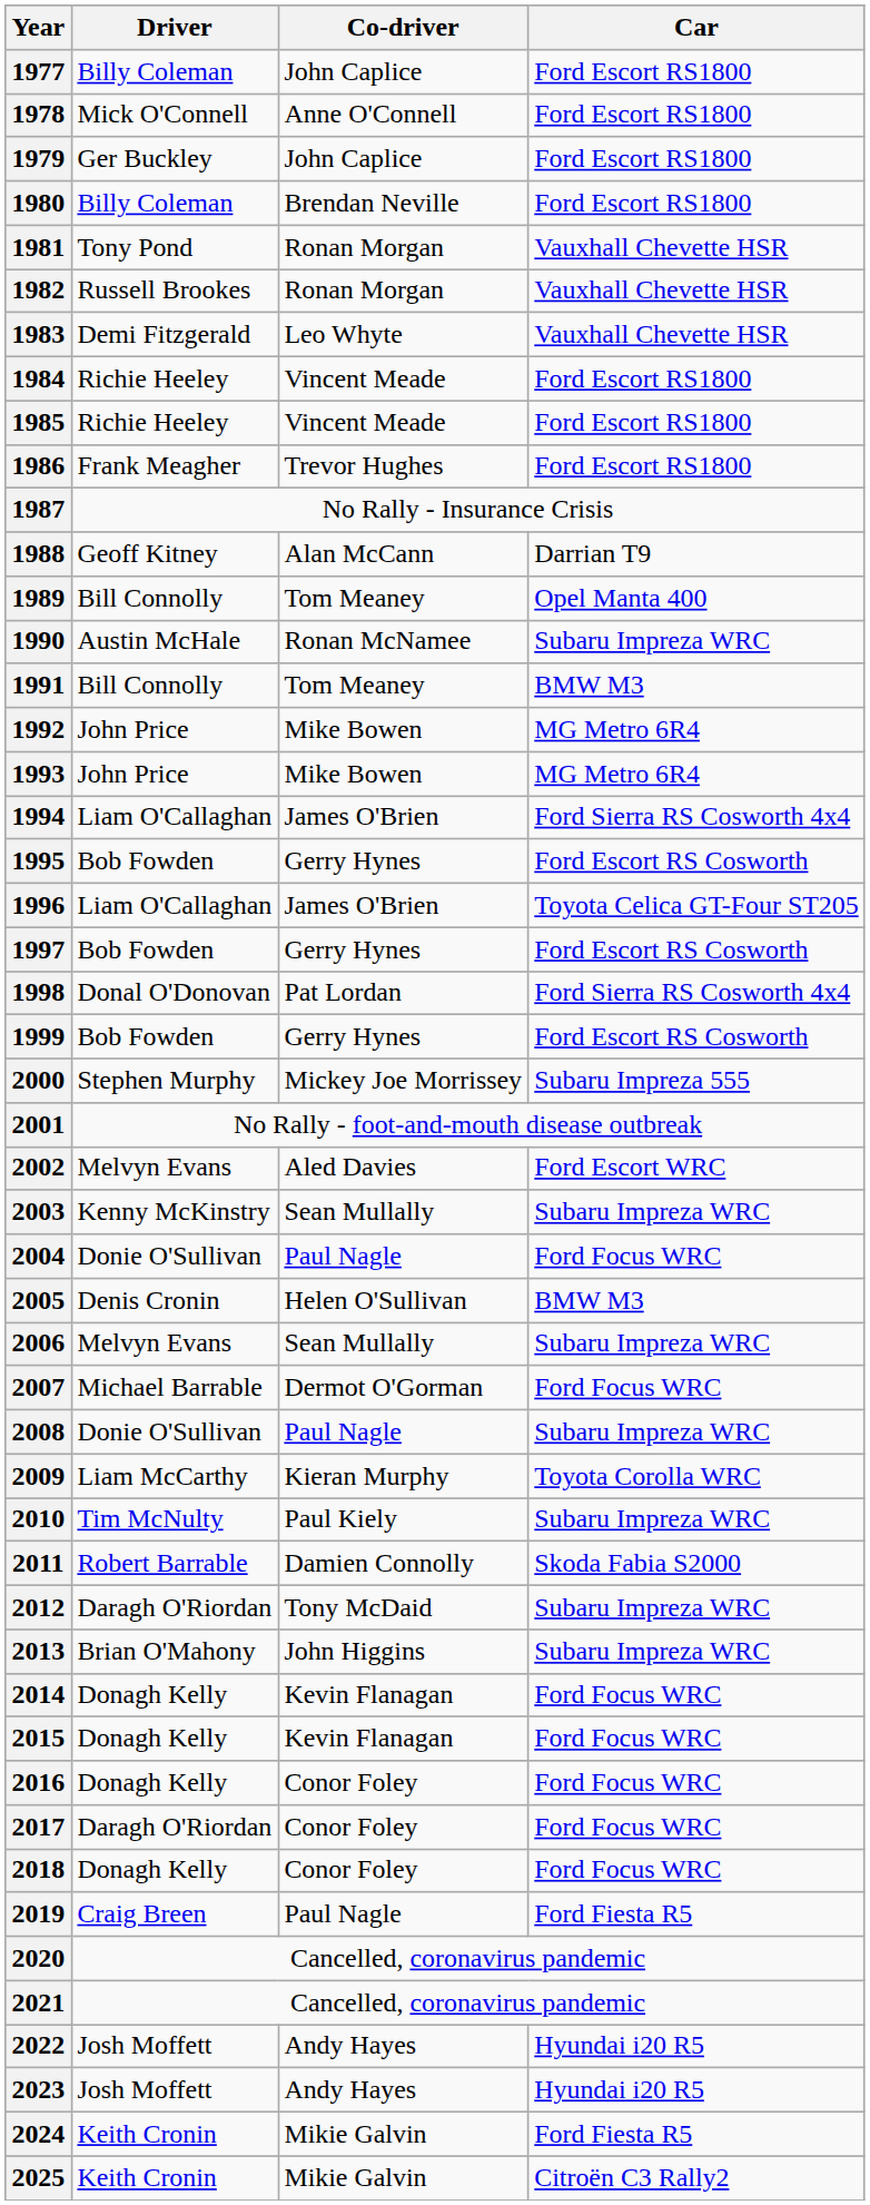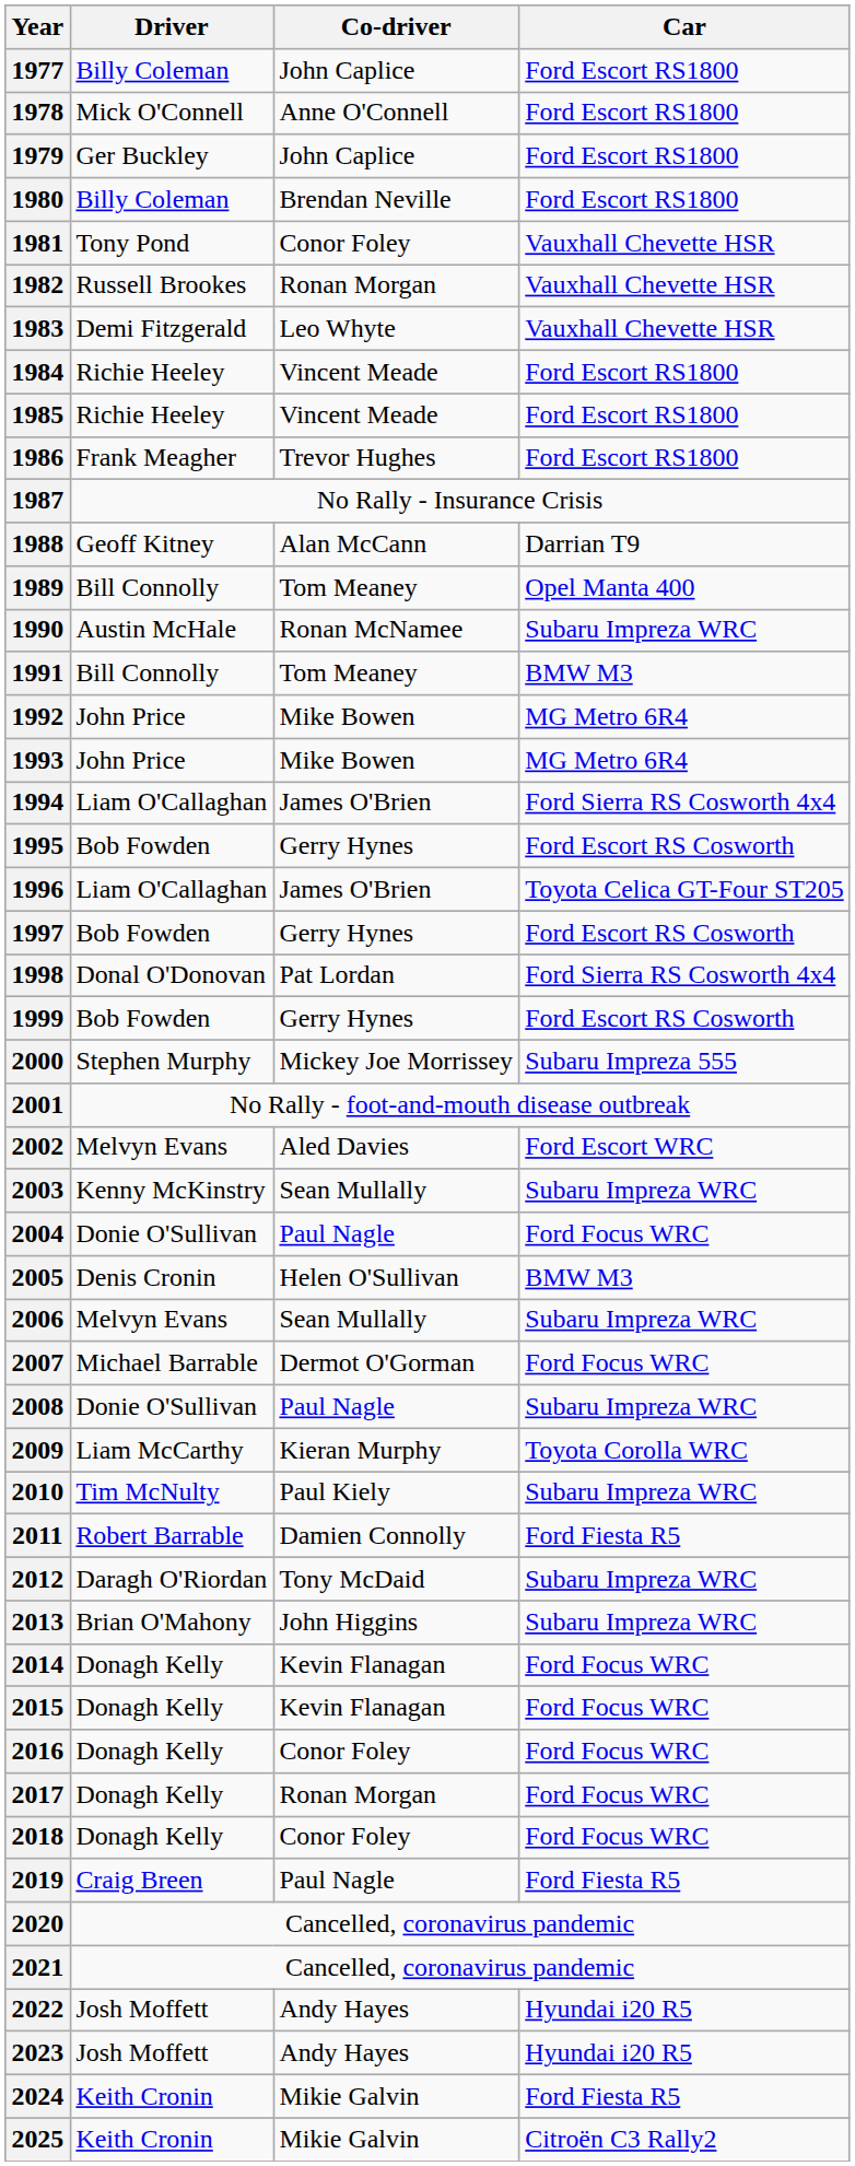 <table class="wikitable" style="font-size:90%;" align=center>
 <tr>
 <th>Year</th>
 <th>Driver</th>
 <th>Co-driver</th>
 <th>Car</th>
 </tr>
 <tr>
 <th>1977</th>
 <td> <a href='#'>Billy Coleman</a></td>
 <td>John Caplice</td>
 <td><a href='#'>Ford Escort RS1800</a></td>
 </tr>
 <tr>
 <th>1978</th>
 <td> Mick O'Connell</td>
 <td>Anne O'Connell</td>
 <td><a href='#'>Ford Escort RS1800</a></td>
 </tr>
 <tr>
 <th>1979</th>
 <td> Ger Buckley</td>
 <td>John Caplice</td>
 <td><a href='#'>Ford Escort RS1800</a></td>
 </tr>
 <tr>
 <th>1980</th>
 <td> <a href='#'>Billy Coleman</a></td>
 <td>Brendan Neville</td>
 <td><a href='#'>Ford Escort RS1800</a></td>
 </tr>
 <tr>
 <th>1981</th>
 <td> Tony Pond</td>
-<td>Ronan Morgan</td>
+<td>Conor Foley</td>
 <td><a href='#'>Vauxhall Chevette HSR</a></td>
 </tr>
 <tr>
 <th>1982</th>
 <td> Russell Brookes</td>
 <td>Ronan Morgan</td>
 <td><a href='#'>Vauxhall Chevette HSR</a></td>
 </tr>
 <tr>
 <th>1983</th>
 <td> Demi Fitzgerald</td>
 <td>Leo Whyte</td>
 <td><a href='#'>Vauxhall Chevette HSR</a></td>
 </tr>
 <tr>
 <th>1984</th>
 <td> Richie Heeley</td>
 <td>Vincent Meade</td>
 <td><a href='#'>Ford Escort RS1800</a></td>
 </tr>
 <tr>
 <th>1985</th>
 <td> Richie Heeley</td>
 <td>Vincent Meade</td>
 <td><a href='#'>Ford Escort RS1800</a></td>
 </tr>
 <tr>
 <th>1986</th>
 <td> Frank Meagher</td>
 <td>Trevor Hughes</td>
 <td><a href='#'>Ford Escort RS1800</a></td>
 </tr>
 <tr>
 <th>1987</th>
 <td align=center colspan=3>No Rally - Insurance Crisis</td>
 </tr>
 <tr>
 <th>1988</th>
 <td> Geoff Kitney</td>
 <td>Alan McCann</td>
 <td>Darrian T9</td>
 </tr>
 <tr>
 <th>1989</th>
 <td> Bill Connolly</td>
 <td>Tom Meaney</td>
 <td><a href='#'>Opel Manta 400</a></td>
 </tr>
 <tr>
 <th>1990</th>
 <td> Austin McHale</td>
 <td>Ronan McNamee</td>
 <td><a href='#'>Subaru Impreza WRC</a></td>
 </tr>
 <tr>
 <th>1991</th>
 <td> Bill Connolly</td>
 <td>Tom Meaney</td>
 <td><a href='#'>BMW M3</a></td>
 </tr>
 <tr>
 <th>1992</th>
 <td> John Price</td>
 <td>Mike Bowen</td>
 <td><a href='#'>MG Metro 6R4</a></td>
 </tr>
 <tr>
 <th>1993</th>
 <td> John Price</td>
 <td>Mike Bowen</td>
 <td><a href='#'>MG Metro 6R4</a></td>
 </tr>
 <tr>
 <th>1994</th>
 <td> Liam O'Callaghan</td>
 <td>James O'Brien</td>
 <td><a href='#'>Ford Sierra RS Cosworth 4x4</a></td>
 </tr>
 <tr>
 <th>1995</th>
 <td> Bob Fowden</td>
 <td>Gerry Hynes</td>
 <td><a href='#'>Ford Escort RS Cosworth</a></td>
 </tr>
 <tr>
 <th>1996</th>
 <td> Liam O'Callaghan</td>
 <td>James O'Brien</td>
 <td><a href='#'>Toyota Celica GT-Four ST205</a></td>
 </tr>
 <tr>
 <th>1997</th>
 <td> Bob Fowden</td>
 <td>Gerry Hynes</td>
 <td><a href='#'>Ford Escort RS Cosworth</a></td>
 </tr>
 <tr>
 <th>1998</th>
 <td> Donal O'Donovan</td>
 <td>Pat Lordan</td>
 <td><a href='#'>Ford Sierra RS Cosworth 4x4</a></td>
 </tr>
 <tr>
 <th>1999</th>
 <td> Bob Fowden</td>
 <td>Gerry Hynes</td>
 <td><a href='#'>Ford Escort RS Cosworth</a></td>
 </tr>
 <tr>
 <th>2000</th>
 <td> Stephen Murphy</td>
 <td>Mickey Joe Morrissey</td>
 <td><a href='#'>Subaru Impreza 555</a></td>
 </tr>
 <tr>
 <th>2001</th>
 <td align=center colspan="3">No Rally - <a href='#'>foot-and-mouth disease outbreak</a></td>
 </tr>
 <tr>
 <th>2002</th>
 <td> Melvyn Evans</td>
 <td>Aled Davies</td>
 <td><a href='#'>Ford Escort WRC</a></td>
 </tr>
 <tr>
 <th>2003</th>
 <td> Kenny McKinstry</td>
 <td>Sean Mullally</td>
 <td><a href='#'>Subaru Impreza WRC</a></td>
 </tr>
 <tr>
 <th>2004</th>
 <td> Donie O'Sullivan</td>
 <td><a href='#'>Paul Nagle</a></td>
 <td><a href='#'>Ford Focus WRC</a></td>
 </tr>
 <tr>
 <th>2005</th>
 <td> Denis Cronin</td>
 <td>Helen O'Sullivan</td>
 <td><a href='#'>BMW M3</a></td>
 </tr>
 <tr>
 <th>2006</th>
 <td> Melvyn Evans</td>
 <td>Sean Mullally</td>
 <td><a href='#'>Subaru Impreza WRC</a></td>
 </tr>
 <tr>
 <th>2007</th>
 <td> Michael Barrable</td>
 <td>Dermot O'Gorman</td>
 <td><a href='#'>Ford Focus WRC</a></td>
 </tr>
 <tr>
 <th>2008</th>
 <td> Donie O'Sullivan</td>
 <td><a href='#'>Paul Nagle</a></td>
 <td><a href='#'>Subaru Impreza WRC</a></td>
 </tr>
 <tr>
 <th>2009</th>
 <td> Liam McCarthy</td>
 <td>Kieran Murphy</td>
 <td><a href='#'>Toyota Corolla WRC</a></td>
 </tr>
 <tr>
 <th>2010</th>
 <td> <a href='#'>Tim McNulty</a></td>
 <td>Paul Kiely</td>
 <td><a href='#'>Subaru Impreza WRC</a></td>
 </tr>
 <tr>
 <th>2011</th>
 <td> <a href='#'>Robert Barrable</a></td>
 <td>Damien Connolly</td>
-<td><a href='#'>Skoda Fabia S2000</a></td>
+<td><a href='#'>Ford Fiesta R5</a></td>
 </tr>
 <tr>
 <th>2012</th>
 <td> Daragh O'Riordan</td>
 <td>Tony McDaid</td>
 <td><a href='#'>Subaru Impreza WRC</a></td>
 </tr>
 <tr>
 <th>2013</th>
 <td> Brian O'Mahony</td>
 <td>John Higgins</td>
 <td><a href='#'>Subaru Impreza WRC</a></td>
 </tr>
 <tr>
 <th>2014</th>
 <td> Donagh Kelly</td>
 <td>Kevin Flanagan</td>
 <td><a href='#'>Ford Focus WRC</a></td>
 </tr>
 <tr>
 <th>2015</th>
 <td> Donagh Kelly</td>
 <td>Kevin Flanagan</td>
 <td><a href='#'>Ford Focus WRC</a></td>
 </tr>
 <tr>
 <th>2016</th>
 <td> Donagh Kelly</td>
 <td>Conor Foley</td>
 <td><a href='#'>Ford Focus WRC</a></td>
 </tr>
 <tr>
 <th>2017</th>
-<td> Daragh O'Riordan</td>
-<td>Conor Foley</td>
+<td> Donagh Kelly</td>
+<td>Ronan Morgan</td>
 <td><a href='#'>Ford Focus WRC</a></td>
 </tr>
 <tr>
 <th>2018</th>
 <td> Donagh Kelly</td>
 <td>Conor Foley</td>
 <td><a href='#'>Ford Focus WRC</a></td>
 </tr>
 <tr>
 <th>2019</th>
 <td> <a href='#'>Craig Breen</a></td>
 <td>Paul Nagle</td>
 <td><a href='#'>Ford Fiesta R5</a></td>
 </tr>
 <tr>
 <th>2020</th>
 <td align=center colspan=4>Cancelled, <a href='#'>coronavirus pandemic</a></td>
 </tr>
 <tr>
 <th>2021</th>
 <td align=center colspan=4>Cancelled, <a href='#'>coronavirus pandemic</a></td>
 </tr>
 <tr>
 <th>2022</th>
 <td> Josh Moffett</td>
 <td>Andy Hayes</td>
 <td><a href='#'>Hyundai i20 R5</a></td>
 </tr>
 <tr>
 <th>2023</th>
 <td> Josh Moffett</td>
 <td>Andy Hayes</td>
 <td><a href='#'>Hyundai i20 R5</a></td>
 </tr>
 <tr>
 <th>2024</th>
 <td> <a href='#'>Keith Cronin</a></td>
 <td>Mikie Galvin</td>
 <td><a href='#'>Ford Fiesta R5</a></td>
 </tr>
 <tr>
 <th>2025</th>
 <td> <a href='#'>Keith Cronin</a></td>
 <td>Mikie Galvin</td>
 <td><a href='#'>Citroën C3 Rally2</a></td>
 </tr>
 </table>
